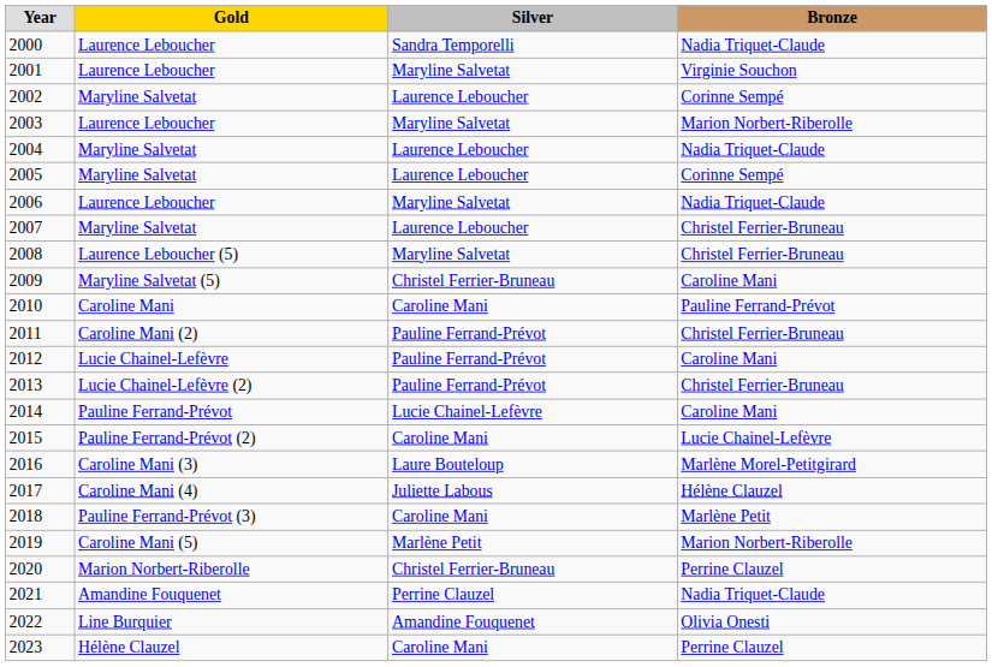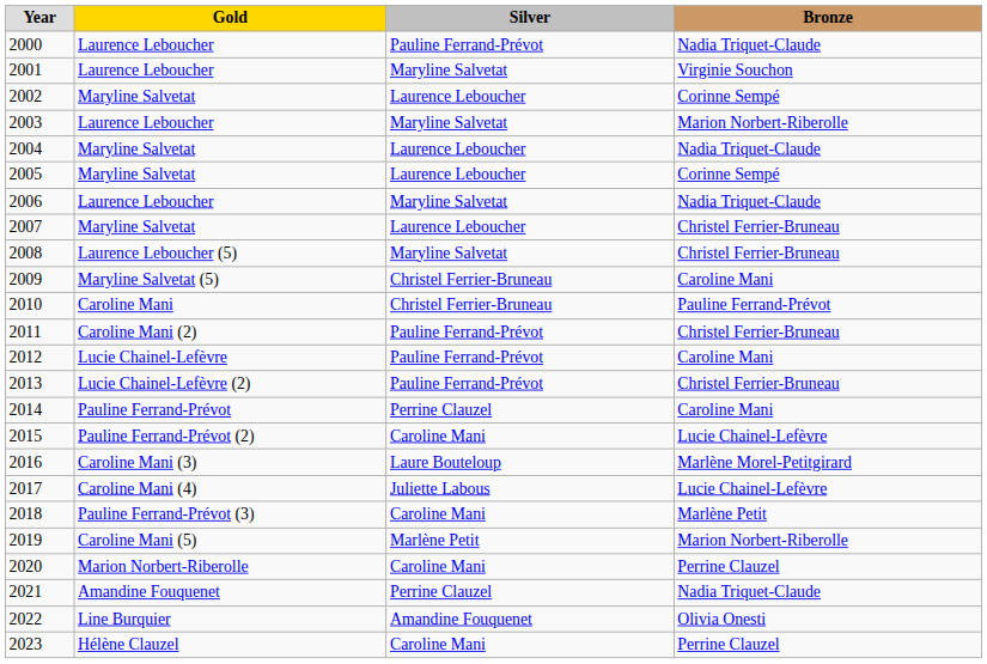 <table class="wikitable" style="width: 60%; text-align:left;">
 <tr>
 <td style="background:#DDDDDD; font-weight:bold; text-align:center;">Year</td>
 <td style="background:gold; font-weight:bold; text-align:center;">Gold</td>
 <td style="background:silver; font-weight:bold; text-align:center;">Silver</td>
 <td style="background:#cc9966; font-weight:bold; text-align:center;">Bronze</td>
 </tr>
 <tr>
 <td>2000</td>
 <td><a href='#'>Laurence Leboucher</a></td>
-<td><a href='#'>Sandra Temporelli</a></td>
+<td><a href='#'>Pauline Ferrand-Prévot</a></td>
 <td><a href='#'>Nadia Triquet-Claude</a></td>
 </tr>
 <tr>
 <td>2001</td>
 <td><a href='#'>Laurence Leboucher</a></td>
 <td><a href='#'>Maryline Salvetat</a></td>
 <td><a href='#'>Virginie Souchon</a></td>
 </tr>
 <tr>
 <td>2002</td>
 <td><a href='#'>Maryline Salvetat</a></td>
 <td><a href='#'>Laurence Leboucher</a></td>
 <td><a href='#'>Corinne Sempé</a></td>
 </tr>
 <tr>
 <td>2003</td>
 <td><a href='#'>Laurence Leboucher</a></td>
 <td><a href='#'>Maryline Salvetat</a></td>
 <td><a href='#'>Marion Norbert-Riberolle</a></td>
 </tr>
 <tr>
 <td>2004</td>
 <td><a href='#'>Maryline Salvetat</a></td>
 <td><a href='#'>Laurence Leboucher</a></td>
 <td><a href='#'>Nadia Triquet-Claude</a></td>
 </tr>
 <tr>
 <td>2005</td>
 <td><a href='#'>Maryline Salvetat</a></td>
 <td><a href='#'>Laurence Leboucher</a></td>
 <td><a href='#'>Corinne Sempé</a></td>
 </tr>
 <tr>
 <td>2006</td>
 <td><a href='#'>Laurence Leboucher</a></td>
 <td><a href='#'>Maryline Salvetat</a></td>
 <td><a href='#'>Nadia Triquet-Claude</a></td>
 </tr>
 <tr>
 <td>2007</td>
 <td><a href='#'>Maryline Salvetat</a></td>
 <td><a href='#'>Laurence Leboucher</a></td>
 <td><a href='#'>Christel Ferrier-Bruneau</a></td>
 </tr>
 <tr>
 <td>2008</td>
 <td><a href='#'>Laurence Leboucher</a> (5)</td>
 <td><a href='#'>Maryline Salvetat</a></td>
 <td><a href='#'>Christel Ferrier-Bruneau</a></td>
 </tr>
 <tr>
 <td>2009</td>
 <td><a href='#'>Maryline Salvetat</a> (5)</td>
 <td><a href='#'>Christel Ferrier-Bruneau</a></td>
 <td><a href='#'>Caroline Mani</a></td>
 </tr>
 <tr>
 <td>2010</td>
 <td><a href='#'>Caroline Mani</a></td>
-<td><a href='#'>Caroline Mani</a></td>
+<td><a href='#'>Christel Ferrier-Bruneau</a></td>
 <td><a href='#'>Pauline Ferrand-Prévot</a></td>
 </tr>
 <tr>
 <td>2011</td>
 <td><a href='#'>Caroline Mani</a> (2)</td>
 <td><a href='#'>Pauline Ferrand-Prévot</a></td>
 <td><a href='#'>Christel Ferrier-Bruneau</a></td>
 </tr>
 <tr>
 <td>2012</td>
 <td><a href='#'>Lucie Chainel-Lefèvre</a></td>
 <td><a href='#'>Pauline Ferrand-Prévot</a></td>
 <td><a href='#'>Caroline Mani</a></td>
 </tr>
 <tr>
 <td>2013</td>
 <td><a href='#'>Lucie Chainel-Lefèvre</a> (2)</td>
 <td><a href='#'>Pauline Ferrand-Prévot</a></td>
 <td><a href='#'>Christel Ferrier-Bruneau</a></td>
 </tr>
 <tr>
 <td>2014</td>
 <td><a href='#'>Pauline Ferrand-Prévot</a></td>
-<td><a href='#'>Lucie Chainel-Lefèvre</a></td>
+<td><a href='#'>Perrine Clauzel</a></td>
 <td><a href='#'>Caroline Mani</a></td>
 </tr>
 <tr>
 <td>2015</td>
 <td><a href='#'>Pauline Ferrand-Prévot</a> (2)</td>
 <td><a href='#'>Caroline Mani</a></td>
 <td><a href='#'>Lucie Chainel-Lefèvre</a></td>
 </tr>
 <tr>
 <td>2016</td>
 <td><a href='#'>Caroline Mani</a> (3)</td>
 <td><a href='#'>Laure Bouteloup</a></td>
 <td><a href='#'>Marlène Morel-Petitgirard</a></td>
 </tr>
 <tr>
 <td>2017</td>
 <td><a href='#'>Caroline Mani</a> (4)</td>
 <td><a href='#'>Juliette Labous</a></td>
-<td><a href='#'>Hélène Clauzel</a></td>
+<td><a href='#'>Lucie Chainel-Lefèvre</a></td>
 </tr>
 <tr>
 <td>2018</td>
 <td><a href='#'>Pauline Ferrand-Prévot</a> (3)</td>
 <td><a href='#'>Caroline Mani</a></td>
 <td><a href='#'>Marlène Petit</a></td>
 </tr>
 <tr>
 <td>2019</td>
 <td><a href='#'>Caroline Mani</a> (5)</td>
 <td><a href='#'>Marlène Petit</a></td>
 <td><a href='#'>Marion Norbert-Riberolle</a></td>
 </tr>
 <tr>
 <td>2020</td>
 <td><a href='#'>Marion Norbert-Riberolle</a></td>
-<td><a href='#'>Christel Ferrier-Bruneau</a></td>
+<td><a href='#'>Caroline Mani</a></td>
 <td><a href='#'>Perrine Clauzel</a></td>
 </tr>
 <tr>
 <td>2021</td>
 <td><a href='#'>Amandine Fouquenet</a></td>
 <td><a href='#'>Perrine Clauzel</a></td>
 <td><a href='#'>Nadia Triquet-Claude</a></td>
 </tr>
 <tr>
 <td>2022</td>
 <td><a href='#'>Line Burquier</a></td>
 <td><a href='#'>Amandine Fouquenet</a></td>
 <td><a href='#'>Olivia Onesti</a></td>
 </tr>
 <tr>
 <td>2023</td>
 <td><a href='#'>Hélène Clauzel</a></td>
 <td><a href='#'>Caroline Mani</a></td>
 <td><a href='#'>Perrine Clauzel</a></td>
 </tr>
 </table>
